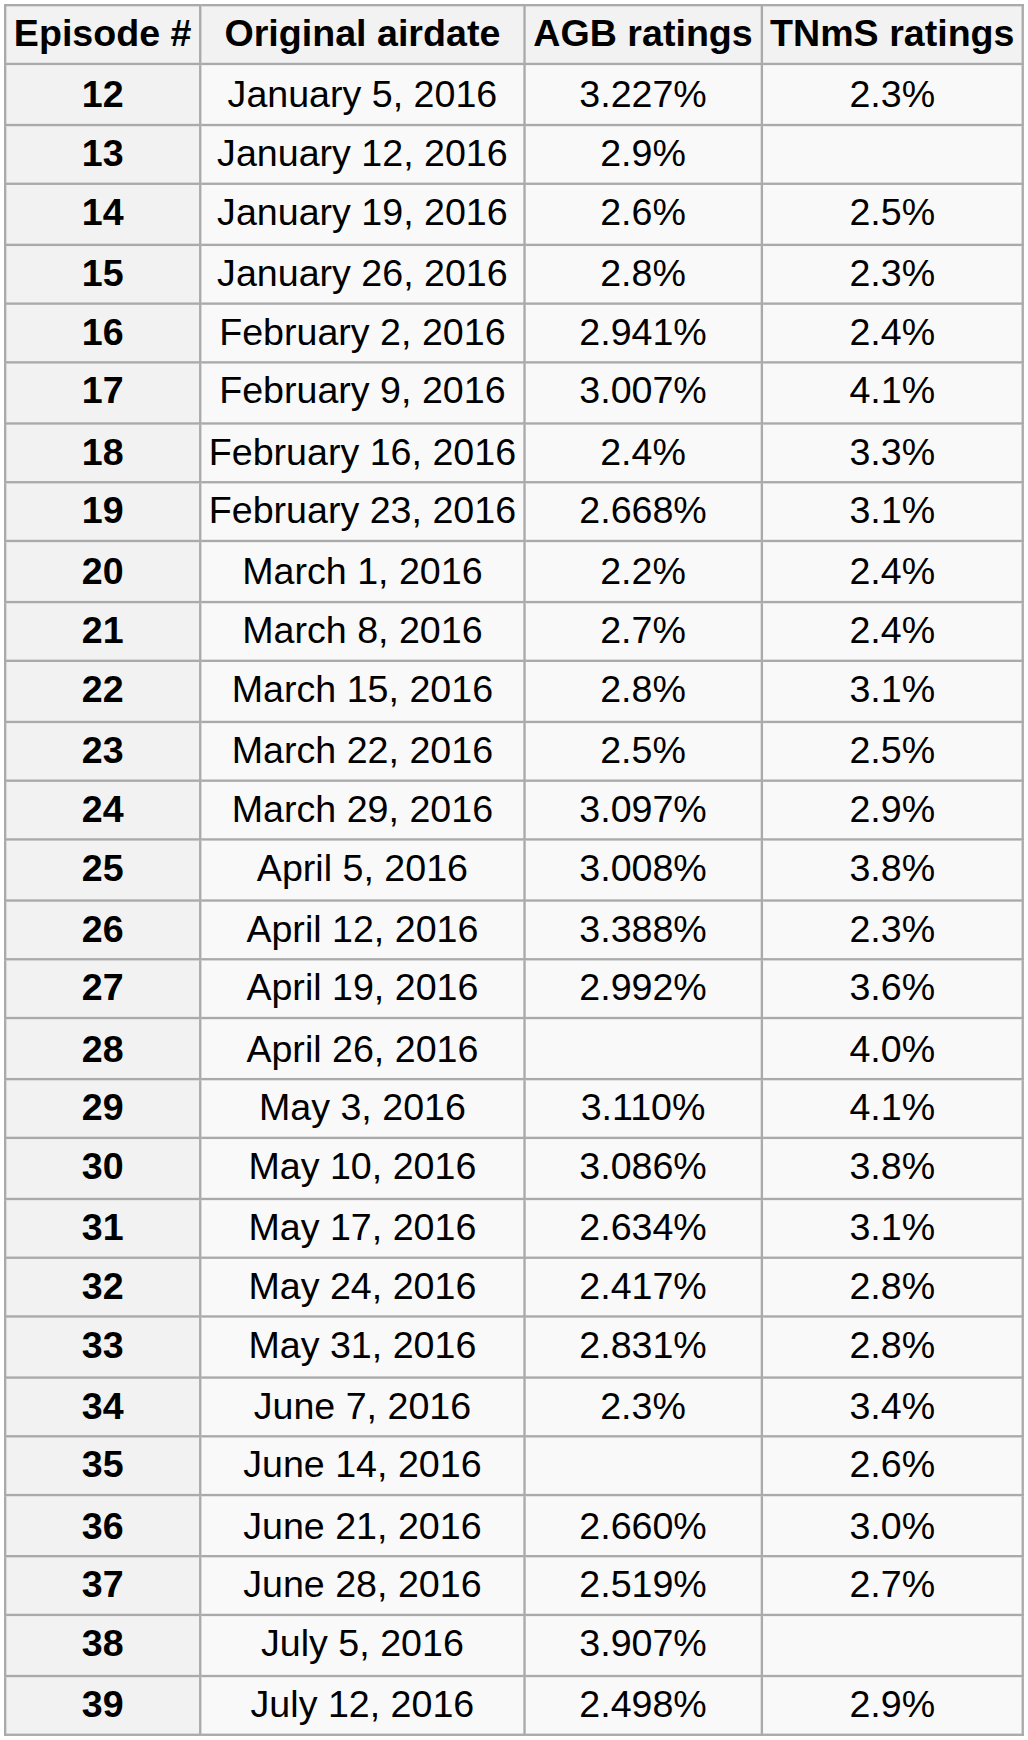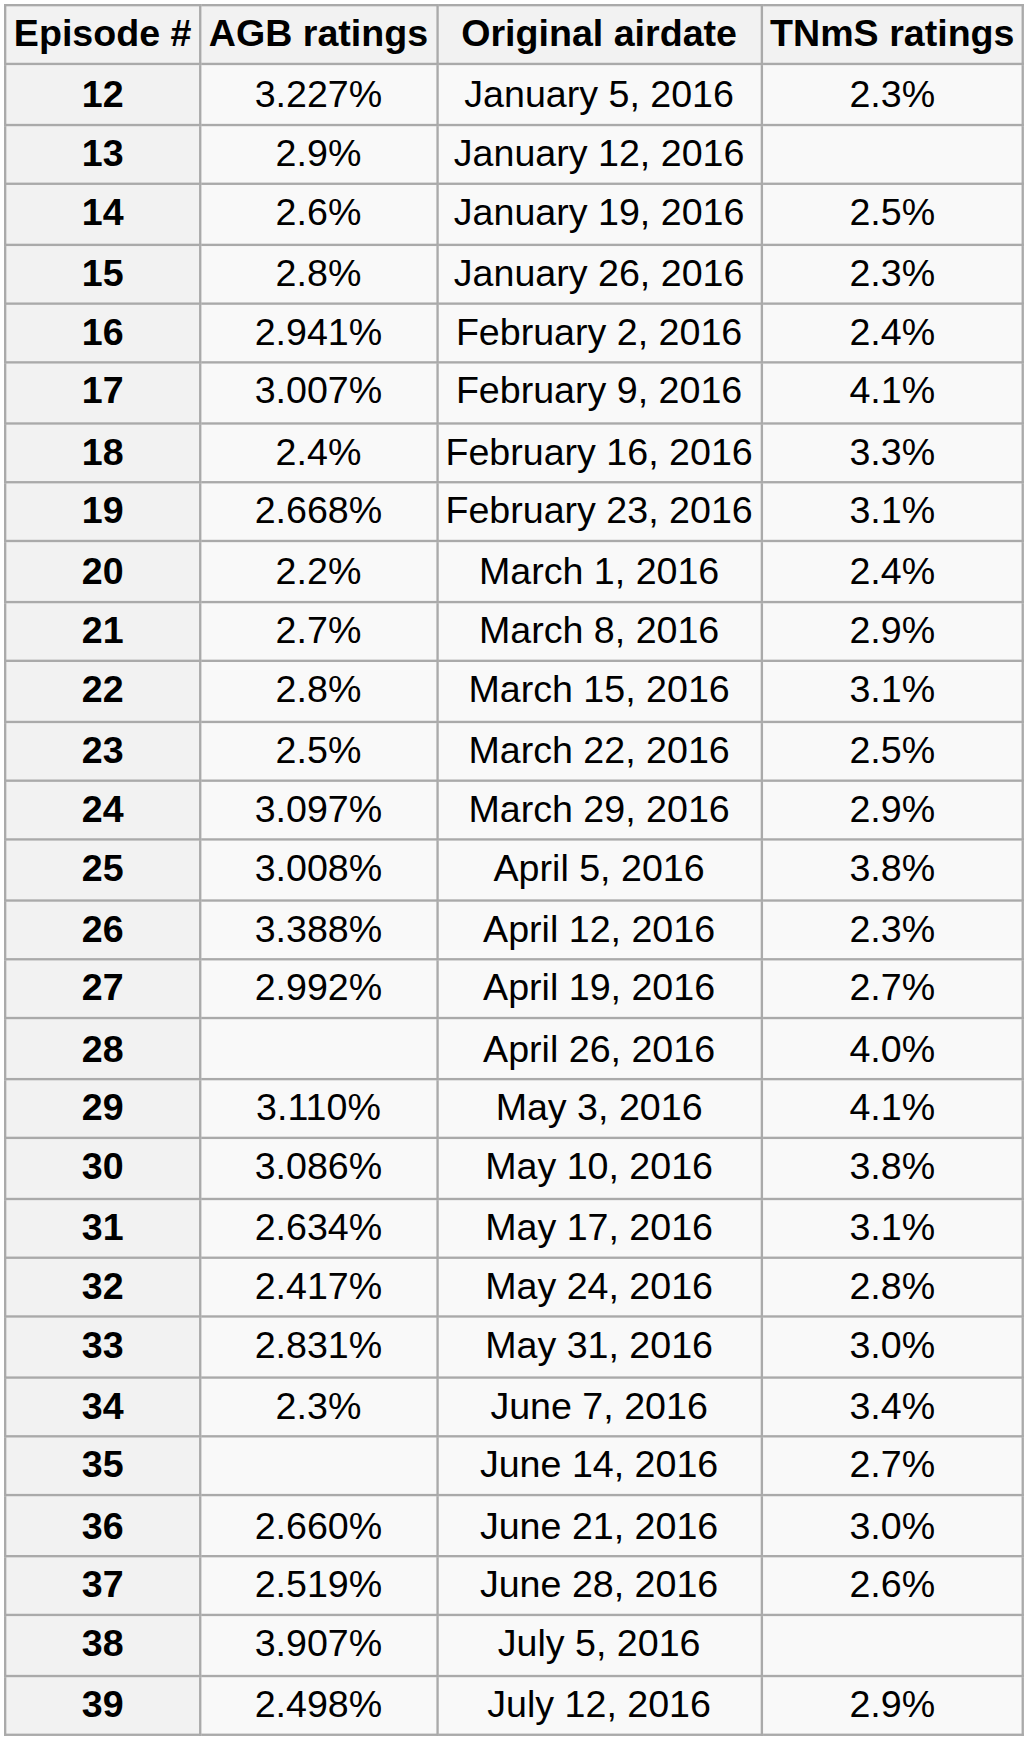 <table class="wikitable sortable" style="text-align:center;">
 <tr>
 <th>Episode #</th>
+<th>AGB ratings<br></th>
 <th>Original airdate</th>
-<th>AGB ratings<br></th>
 <th>TNmS ratings<br></th>
 </tr>
 <tr>
 <th>12</th>
+<td>3.227%</td>
 <td>January 5, 2016</td>
-<td>3.227%</td>
 <td>2.3%</td>
 </tr>
 <tr>
 <th>13</th>
+<td>2.9%</td>
 <td>January 12, 2016</td>
-<td>2.9%</td>
 <td></td>
 </tr>
 <tr>
 <th>14</th>
+<td>2.6%</td>
 <td>January 19, 2016</td>
-<td>2.6%</td>
 <td>2.5%</td>
 </tr>
 <tr>
 <th>15</th>
+<td>2.8%</td>
 <td>January 26, 2016</td>
-<td>2.8%</td>
 <td>2.3%</td>
 </tr>
 <tr>
 <th>16</th>
+<td>2.941%</td>
 <td>February 2, 2016</td>
-<td>2.941%</td>
 <td>2.4%</td>
 </tr>
 <tr>
 <th>17</th>
+<td>3.007%</td>
 <td>February 9, 2016</td>
-<td>3.007%</td>
 <td>4.1%</td>
 </tr>
 <tr>
 <th>18</th>
+<td>2.4%</td>
 <td>February 16, 2016</td>
-<td>2.4%</td>
 <td>3.3%</td>
 </tr>
 <tr>
 <th>19</th>
+<td>2.668%</td>
 <td>February 23, 2016</td>
-<td>2.668%</td>
 <td>3.1%</td>
 </tr>
 <tr>
 <th>20</th>
+<td>2.2%</td>
 <td>March 1, 2016</td>
-<td>2.2%</td>
 <td>2.4%</td>
 </tr>
 <tr>
 <th>21</th>
+<td>2.7%</td>
 <td>March 8, 2016</td>
-<td>2.7%</td>
-<td>2.4%</td>
+<td>2.9%</td>
 </tr>
 <tr>
 <th>22</th>
+<td>2.8%</td>
 <td>March 15, 2016</td>
-<td>2.8%</td>
 <td>3.1%</td>
 </tr>
 <tr>
 <th>23</th>
+<td>2.5%</td>
 <td>March 22, 2016</td>
-<td>2.5%</td>
 <td>2.5%</td>
 </tr>
 <tr>
 <th>24</th>
+<td>3.097%</td>
 <td>March 29, 2016</td>
-<td>3.097%</td>
 <td>2.9%</td>
 </tr>
 <tr>
 <th>25</th>
+<td>3.008%</td>
 <td>April 5, 2016</td>
-<td>3.008%</td>
 <td>3.8%</td>
 </tr>
 <tr>
 <th>26</th>
+<td>3.388%</td>
 <td>April 12, 2016</td>
-<td>3.388%</td>
 <td>2.3%</td>
 </tr>
 <tr>
 <th>27</th>
+<td>2.992%</td>
 <td>April 19, 2016</td>
-<td>2.992%</td>
-<td>3.6%</td>
+<td>2.7%</td>
 </tr>
 <tr>
 <th>28</th>
+<td></td>
 <td>April 26, 2016</td>
-<td></td>
 <td>4.0%</td>
 </tr>
 <tr>
 <th>29</th>
+<td>3.110%</td>
 <td>May 3, 2016</td>
-<td>3.110%</td>
 <td>4.1%</td>
 </tr>
 <tr>
 <th>30</th>
+<td>3.086%</td>
 <td>May 10, 2016</td>
-<td>3.086%</td>
 <td>3.8%</td>
 </tr>
 <tr>
 <th>31</th>
+<td>2.634%</td>
 <td>May 17, 2016</td>
-<td>2.634%</td>
 <td>3.1%</td>
 </tr>
 <tr>
 <th>32</th>
+<td>2.417%</td>
 <td>May 24, 2016</td>
-<td>2.417%</td>
 <td>2.8%</td>
 </tr>
 <tr>
 <th>33</th>
+<td>2.831%</td>
 <td>May 31, 2016</td>
-<td>2.831%</td>
-<td>2.8%</td>
+<td>3.0%</td>
 </tr>
 <tr>
 <th>34</th>
+<td>2.3%</td>
 <td>June 7, 2016</td>
-<td>2.3%</td>
 <td>3.4%</td>
 </tr>
 <tr>
 <th>35</th>
+<td></td>
 <td>June 14, 2016</td>
-<td></td>
-<td>2.6%</td>
+<td>2.7%</td>
 </tr>
 <tr>
 <th>36</th>
+<td>2.660%</td>
 <td>June 21, 2016</td>
-<td>2.660%</td>
 <td>3.0%</td>
 </tr>
 <tr>
 <th>37</th>
+<td>2.519%</td>
 <td>June 28, 2016</td>
-<td>2.519%</td>
-<td>2.7%</td>
+<td>2.6%</td>
 </tr>
 <tr>
 <th>38</th>
+<td>3.907%</td>
 <td>July 5, 2016</td>
-<td>3.907%</td>
 <td></td>
 </tr>
 <tr>
 <th>39</th>
+<td>2.498%</td>
 <td>July 12, 2016</td>
-<td>2.498%</td>
 <td>2.9%</td>
 </tr>
 </table>
